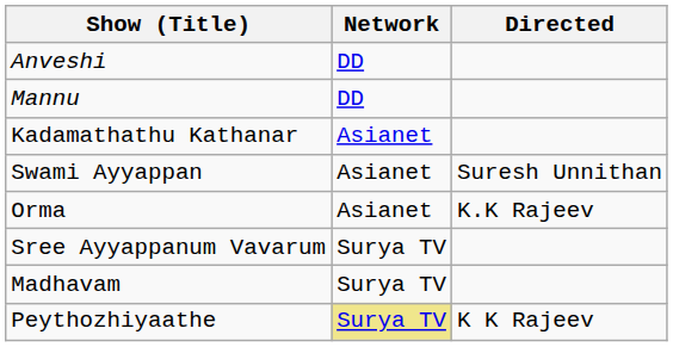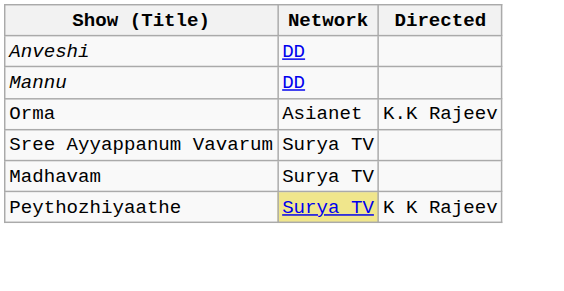 <table class="wikitable sortable" style="text-align:centre;">
 <tr>
 <th>Show (Title)</th>
 <th>Network</th>
 <th>Directed</th>
 </tr>
 <tr>
 <td><em>Anveshi</em></td>
 <td><a href='#'>DD</a></td>
 <td></td>
 </tr>
 <tr>
 <td><em>Mannu</em></td>
 <td><a href='#'>DD</a></td>
 <td></td>
-</tr>
-<tr>
-<td>Kadamathathu Kathanar</td>
-<td><a href='#'>Asianet</a></td>
-<td></td>
-</tr>
-<tr>
-<td>Swami Ayyappan</td>
-<td>Asianet</td>
-<td>Suresh Unnithan</td>
 </tr>
 <tr>
 <td>Orma</td>
 <td>Asianet</td>
 <td>K.K Rajeev</td>
 </tr>
 <tr>
 <td>Sree Ayyappanum Vavarum</td>
 <td>Surya TV</td>
 <td></td>
 </tr>
 <tr>
 <td>Madhavam</td>
 <td>Surya TV</td>
 <td></td>
 </tr>
 <tr>
 <td>Peythozhiyaathe</td>
 <td style="background: khaki;"><a href='#'>Surya TV</a></td>
 <td>K K Rajeev</td>
 </tr>
 </table>
